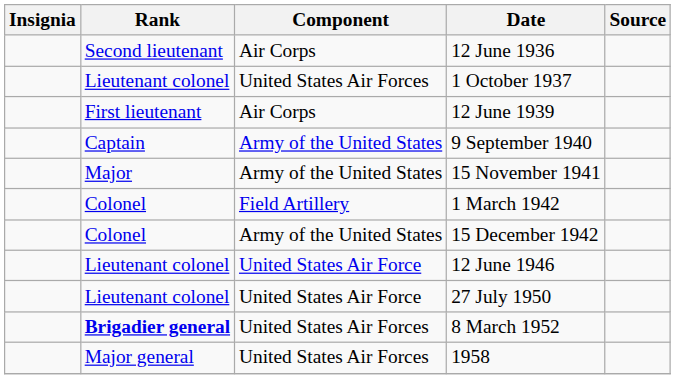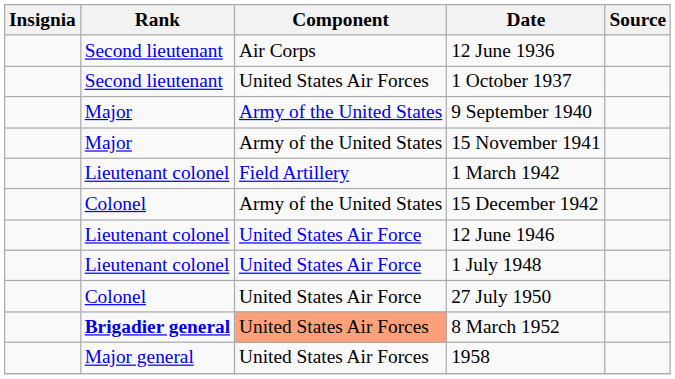 <table class="wikitable">
 <tr>
 <th>Insignia</th>
 <th>Rank</th>
 <th>Component</th>
 <th>Date</th>
 <th>Source</th>
 </tr>
 <tr>
 <td align=center></td>
 <td><a href='#'>Second lieutenant</a></td>
 <td>Air Corps</td>
 <td>12 June 1936</td>
 <td></td>
 </tr>
 <tr>
 <td align=center></td>
-<td><a href='#'>Lieutenant colonel</a></td>
+<td><a href='#'>Second lieutenant</a></td>
 <td>United States Air Forces</td>
 <td>1 October 1937</td>
 <td></td>
 </tr>
 <tr>
 <td align=center></td>
-<td><a href='#'>First lieutenant</a></td>
-<td>Air Corps</td>
-<td>12 June 1939</td>
-<td></td>
-</tr>
-<tr>
-<td align=center></td>
-<td><a href='#'>Captain</a></td>
+<td><a href='#'>Major</a></td>
 <td><a href='#'>Army of the United States</a></td>
 <td>9 September 1940</td>
 <td></td>
 </tr>
 <tr>
 <td align=center></td>
 <td><a href='#'>Major</a></td>
 <td>Army of the United States</td>
 <td>15 November 1941</td>
 <td></td>
 </tr>
 <tr>
 <td align=center></td>
-<td><a href='#'>Colonel</a></td>
+<td><a href='#'>Lieutenant colonel</a></td>
 <td><a href='#'>Field Artillery</a></td>
 <td>1 March 1942</td>
 <td></td>
 </tr>
 <tr>
 <td align=center></td>
 <td><a href='#'>Colonel</a></td>
 <td>Army of the United States</td>
 <td>15 December 1942</td>
 <td></td>
 </tr>
 <tr>
 <td align=center></td>
 <td><a href='#'>Lieutenant colonel</a></td>
 <td><a href='#'>United States Air Force</a></td>
 <td>12 June 1946</td>
 <td></td>
 </tr>
 <tr>
 <td align=center></td>
 <td><a href='#'>Lieutenant colonel</a></td>
+<td><a href='#'>United States Air Force</a></td>
+<td>1 July 1948</td>
+<td></td>
+</tr>
+<tr>
+<td align=center></td>
+<td><a href='#'>Colonel</a></td>
 <td>United States Air Force</td>
 <td>27 July 1950</td>
 <td></td>
 </tr>
 <tr>
 <td align=center></td>
 <td><strong><a href='#'>Brigadier general</a></strong></td>
-<td>United States Air Forces</td>
+<td style="background: lightsalmon;">United States Air Forces</td>
 <td>8 March 1952</td>
 <td></td>
 </tr>
 <tr>
 <td align=center></td>
 <td><a href='#'>Major general</a></td>
 <td>United States Air Forces</td>
 <td>1958</td>
 <td></td>
 </tr>
 <tr 1960>
 </tr>
 </table>
